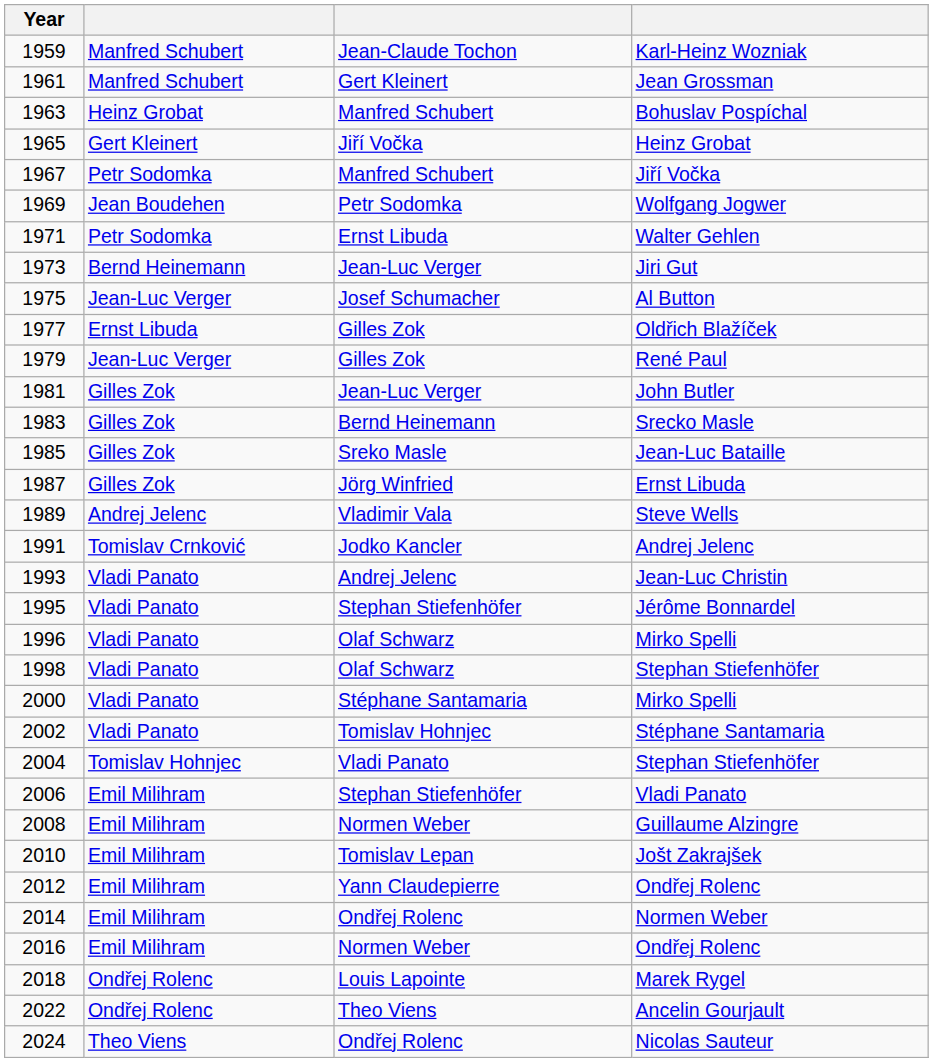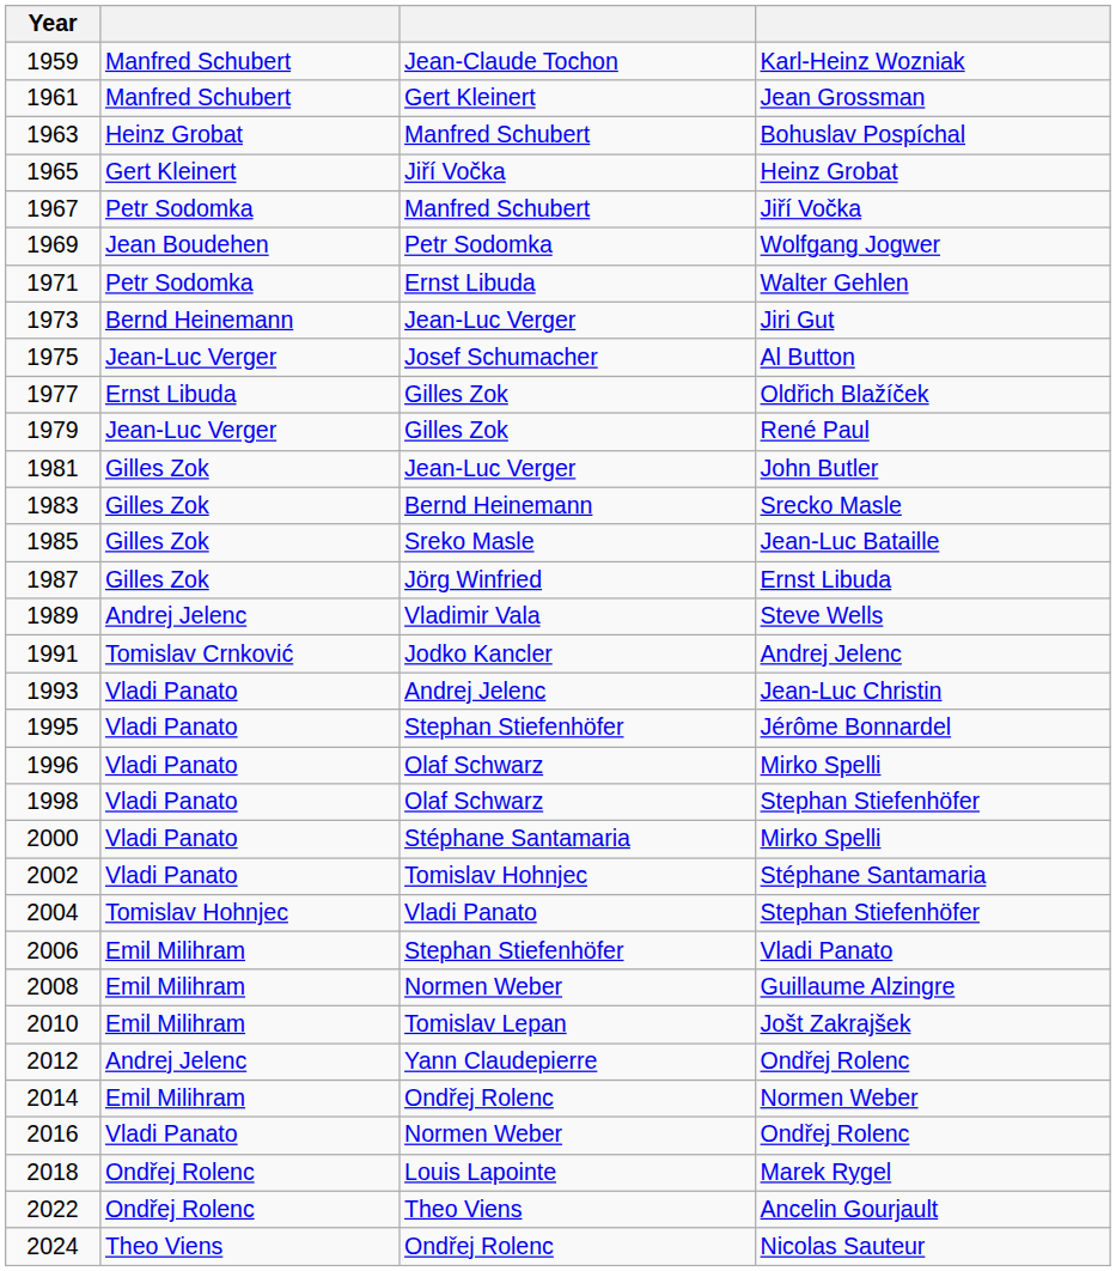 <table class="wikitable" width=60% style="font-size:100%; text-align:left;">
 <tr>
 <th>Year</th>
 <th></th>
 <th></th>
 <th></th>
 </tr>
 <tr>
 <td align=center>1959</td>
 <td> <a href='#'>Manfred Schubert</a></td>
 <td> <a href='#'>Jean-Claude Tochon</a></td>
 <td> <a href='#'>Karl-Heinz Wozniak</a></td>
 </tr>
 <tr>
 <td align=center>1961</td>
 <td> <a href='#'>Manfred Schubert</a></td>
 <td> <a href='#'>Gert Kleinert</a></td>
 <td> <a href='#'>Jean Grossman</a></td>
 </tr>
 <tr>
 <td align=center>1963</td>
 <td> <a href='#'>Heinz Grobat</a></td>
 <td> <a href='#'>Manfred Schubert</a></td>
 <td> <a href='#'>Bohuslav Pospíchal</a></td>
 </tr>
 <tr>
 <td align=center>1965</td>
 <td> <a href='#'>Gert Kleinert</a></td>
 <td> <a href='#'>Jiří Vočka</a></td>
 <td> <a href='#'>Heinz Grobat</a></td>
 </tr>
 <tr>
 <td align=center>1967</td>
 <td> <a href='#'>Petr Sodomka</a></td>
 <td> <a href='#'>Manfred Schubert</a></td>
 <td> <a href='#'>Jiří Vočka</a></td>
 </tr>
 <tr>
 <td align=center>1969</td>
 <td> <a href='#'>Jean Boudehen</a></td>
 <td> <a href='#'>Petr Sodomka</a></td>
 <td> <a href='#'>Wolfgang Jogwer</a></td>
 </tr>
 <tr>
 <td align=center>1971</td>
 <td> <a href='#'>Petr Sodomka</a></td>
 <td> <a href='#'>Ernst Libuda</a></td>
 <td> <a href='#'>Walter Gehlen</a></td>
 </tr>
 <tr>
 <td align=center>1973</td>
 <td> <a href='#'>Bernd Heinemann</a></td>
 <td> <a href='#'>Jean-Luc Verger</a></td>
 <td> <a href='#'>Jiri Gut</a></td>
 </tr>
 <tr>
 <td align=center>1975</td>
 <td> <a href='#'>Jean-Luc Verger</a></td>
 <td> <a href='#'>Josef Schumacher</a></td>
 <td> <a href='#'>Al Button</a></td>
 </tr>
 <tr>
 <td align=center>1977</td>
 <td> <a href='#'>Ernst Libuda</a></td>
 <td> <a href='#'>Gilles Zok</a></td>
 <td> <a href='#'>Oldřich Blažíček</a></td>
 </tr>
 <tr>
 <td align=center>1979</td>
 <td> <a href='#'>Jean-Luc Verger</a></td>
 <td> <a href='#'>Gilles Zok</a></td>
 <td> <a href='#'>René Paul</a></td>
 </tr>
 <tr>
 <td align=center>1981</td>
 <td> <a href='#'>Gilles Zok</a></td>
 <td> <a href='#'>Jean-Luc Verger</a></td>
 <td> <a href='#'>John Butler</a></td>
 </tr>
 <tr>
 <td align=center>1983</td>
 <td> <a href='#'>Gilles Zok</a></td>
 <td> <a href='#'>Bernd Heinemann</a></td>
 <td> <a href='#'>Srecko Masle</a></td>
 </tr>
 <tr>
 <td align=center>1985</td>
 <td> <a href='#'>Gilles Zok</a></td>
 <td> <a href='#'>Sreko Masle</a></td>
 <td> <a href='#'>Jean-Luc Bataille</a></td>
 </tr>
 <tr>
 <td align=center>1987</td>
 <td> <a href='#'>Gilles Zok</a></td>
 <td> <a href='#'>Jörg Winfried</a></td>
 <td> <a href='#'>Ernst Libuda</a></td>
 </tr>
 <tr>
 <td align=center>1989</td>
 <td> <a href='#'>Andrej Jelenc</a></td>
 <td> <a href='#'>Vladimir Vala</a></td>
 <td> <a href='#'>Steve Wells</a></td>
 </tr>
 <tr>
 <td align=center>1991</td>
 <td> <a href='#'>Tomislav Crnković</a></td>
 <td> <a href='#'>Jodko Kancler</a></td>
 <td> <a href='#'>Andrej Jelenc</a></td>
 </tr>
 <tr>
 <td align=center>1993</td>
 <td> <a href='#'>Vladi Panato</a></td>
 <td> <a href='#'>Andrej Jelenc</a></td>
 <td> <a href='#'>Jean-Luc Christin</a></td>
 </tr>
 <tr>
 <td align=center>1995</td>
 <td> <a href='#'>Vladi Panato</a></td>
 <td> <a href='#'>Stephan Stiefenhöfer</a></td>
 <td> <a href='#'>Jérôme Bonnardel</a></td>
 </tr>
 <tr>
 <td align=center>1996</td>
 <td> <a href='#'>Vladi Panato</a></td>
 <td> <a href='#'>Olaf Schwarz</a></td>
 <td> <a href='#'>Mirko Spelli</a></td>
 </tr>
 <tr>
 <td align=center>1998</td>
 <td> <a href='#'>Vladi Panato</a></td>
 <td> <a href='#'>Olaf Schwarz</a></td>
 <td> <a href='#'>Stephan Stiefenhöfer</a></td>
 </tr>
 <tr>
 <td align=center>2000</td>
 <td> <a href='#'>Vladi Panato</a></td>
 <td> <a href='#'>Stéphane Santamaria</a></td>
 <td> <a href='#'>Mirko Spelli</a></td>
 </tr>
 <tr>
 <td align=center>2002</td>
 <td> <a href='#'>Vladi Panato</a></td>
 <td> <a href='#'>Tomislav Hohnjec</a></td>
 <td> <a href='#'>Stéphane Santamaria</a></td>
 </tr>
 <tr>
 <td align=center>2004</td>
 <td> <a href='#'>Tomislav Hohnjec</a></td>
 <td> <a href='#'>Vladi Panato</a></td>
 <td> <a href='#'>Stephan Stiefenhöfer</a></td>
 </tr>
 <tr>
 <td align=center>2006</td>
 <td> <a href='#'>Emil Milihram</a></td>
 <td> <a href='#'>Stephan Stiefenhöfer</a></td>
 <td> <a href='#'>Vladi Panato</a></td>
 </tr>
 <tr>
 <td align=center>2008</td>
 <td> <a href='#'>Emil Milihram</a></td>
 <td> <a href='#'>Normen Weber</a></td>
 <td> <a href='#'>Guillaume Alzingre</a></td>
 </tr>
 <tr>
 <td align=center>2010</td>
 <td> <a href='#'>Emil Milihram</a></td>
 <td> <a href='#'>Tomislav Lepan</a></td>
 <td> <a href='#'>Jošt Zakrajšek</a></td>
 </tr>
 <tr>
 <td align=center>2012</td>
-<td> <a href='#'>Emil Milihram</a></td>
+<td> <a href='#'>Andrej Jelenc</a></td>
 <td> <a href='#'>Yann Claudepierre</a></td>
 <td> <a href='#'>Ondřej Rolenc</a></td>
 </tr>
 <tr>
 <td align=center>2014</td>
 <td> <a href='#'>Emil Milihram</a></td>
 <td> <a href='#'>Ondřej Rolenc</a></td>
 <td> <a href='#'>Normen Weber</a></td>
 </tr>
 <tr>
 <td align=center>2016</td>
-<td> <a href='#'>Emil Milihram</a></td>
+<td> <a href='#'>Vladi Panato</a></td>
 <td> <a href='#'>Normen Weber</a></td>
 <td> <a href='#'>Ondřej Rolenc</a></td>
 </tr>
 <tr>
 <td align=center>2018</td>
 <td> <a href='#'>Ondřej Rolenc</a></td>
 <td> <a href='#'>Louis Lapointe</a></td>
 <td> <a href='#'>Marek Rygel</a></td>
 </tr>
 <tr>
 <td align=center>2022</td>
 <td> <a href='#'>Ondřej Rolenc</a></td>
 <td> <a href='#'>Theo Viens</a></td>
 <td> <a href='#'>Ancelin Gourjault</a></td>
 </tr>
 <tr>
 <td align=center>2024</td>
 <td> <a href='#'>Theo Viens</a></td>
 <td> <a href='#'>Ondřej Rolenc</a></td>
 <td> <a href='#'>Nicolas Sauteur</a></td>
 </tr>
 </table>
